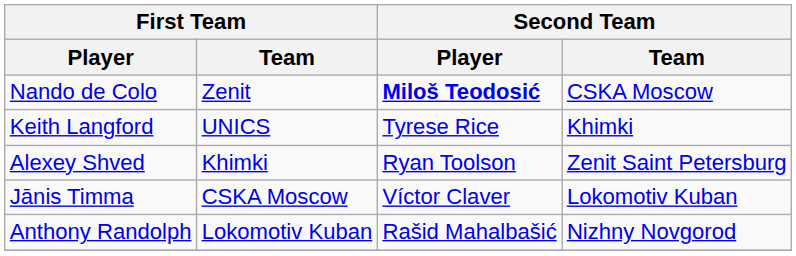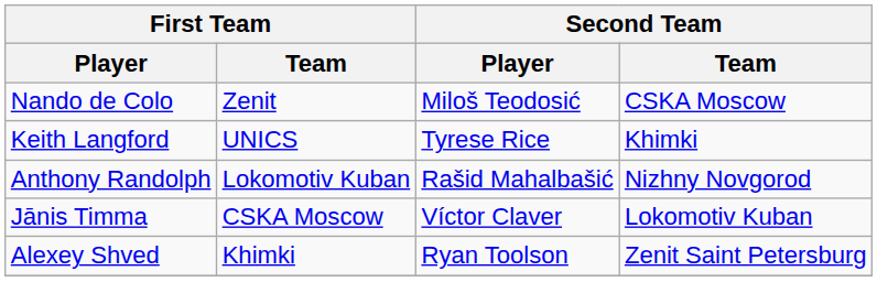 <table class="wikitable">
 <tr>
 <th colspan="2">First Team</th>
 <th colspan=2>Second Team</th>
 </tr>
 <tr>
 <th style="text-align:center;">Player</th>
 <th style="text-align:center;">Team</th>
 <th style="text-align:center;">Player</th>
 <th style="text-align:center;">Team</th>
 </tr>
 <tr>
 <td> <a href='#'>Nando de Colo</a></td>
 <td> <a href='#'>Zenit</a></td>
-<td><strong> <a href='#'>Miloš Teodosić</a></strong></td>
+<td> <a href='#'>Miloš Teodosić</a></td>
 <td> <a href='#'>CSKA Moscow</a></td>
 </tr>
 <tr>
 <td> <a href='#'>Keith Langford</a></td>
 <td> <a href='#'>UNICS</a></td>
 <td> <a href='#'>Tyrese Rice</a></td>
 <td> <a href='#'>Khimki</a></td>
 </tr>
 <tr>
-<td> <a href='#'>Alexey Shved</a></td>
-<td> <a href='#'>Khimki</a></td>
-<td> <a href='#'>Ryan Toolson</a></td>
-<td> <a href='#'>Zenit Saint Petersburg</a></td>
+<td> <a href='#'>Anthony Randolph</a></td>
+<td> <a href='#'>Lokomotiv Kuban</a></td>
+<td> <a href='#'>Rašid Mahalbašić</a></td>
+<td> <a href='#'>Nizhny Novgorod</a></td>
 </tr>
 <tr>
 <td> <a href='#'>Jānis Timma</a></td>
 <td> <a href='#'>CSKA Moscow</a></td>
 <td> <a href='#'>Víctor Claver</a></td>
 <td> <a href='#'>Lokomotiv Kuban</a></td>
 </tr>
 <tr>
-<td> <a href='#'>Anthony Randolph</a></td>
-<td> <a href='#'>Lokomotiv Kuban</a></td>
-<td> <a href='#'>Rašid Mahalbašić</a></td>
-<td> <a href='#'>Nizhny Novgorod</a></td>
+<td> <a href='#'>Alexey Shved</a></td>
+<td> <a href='#'>Khimki</a></td>
+<td> <a href='#'>Ryan Toolson</a></td>
+<td> <a href='#'>Zenit Saint Petersburg</a></td>
 </tr>
 <tr>
 </tr>
 </table>
